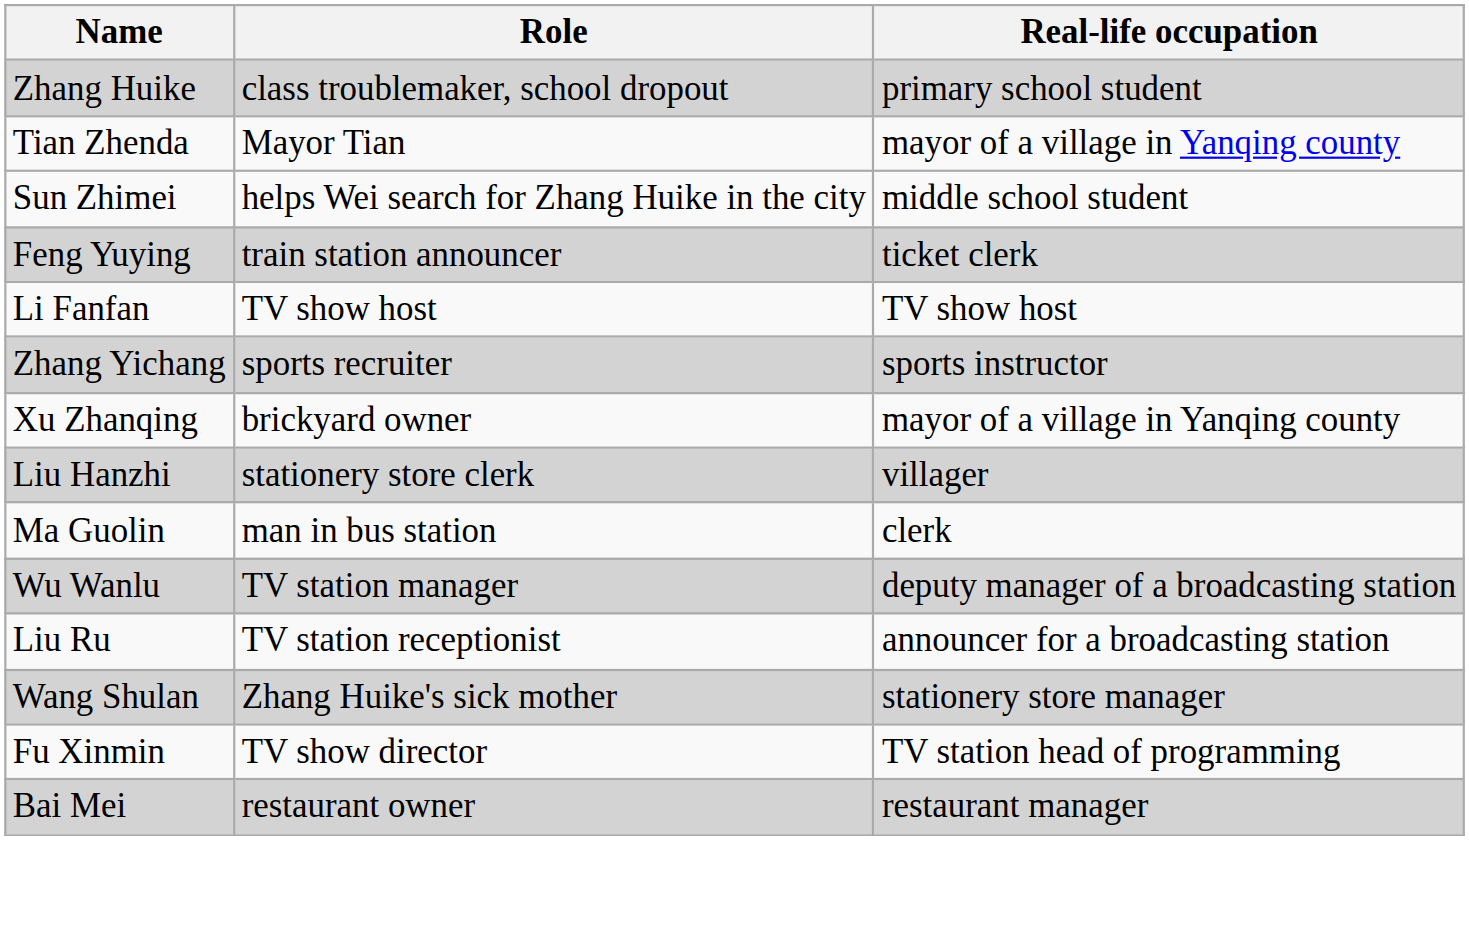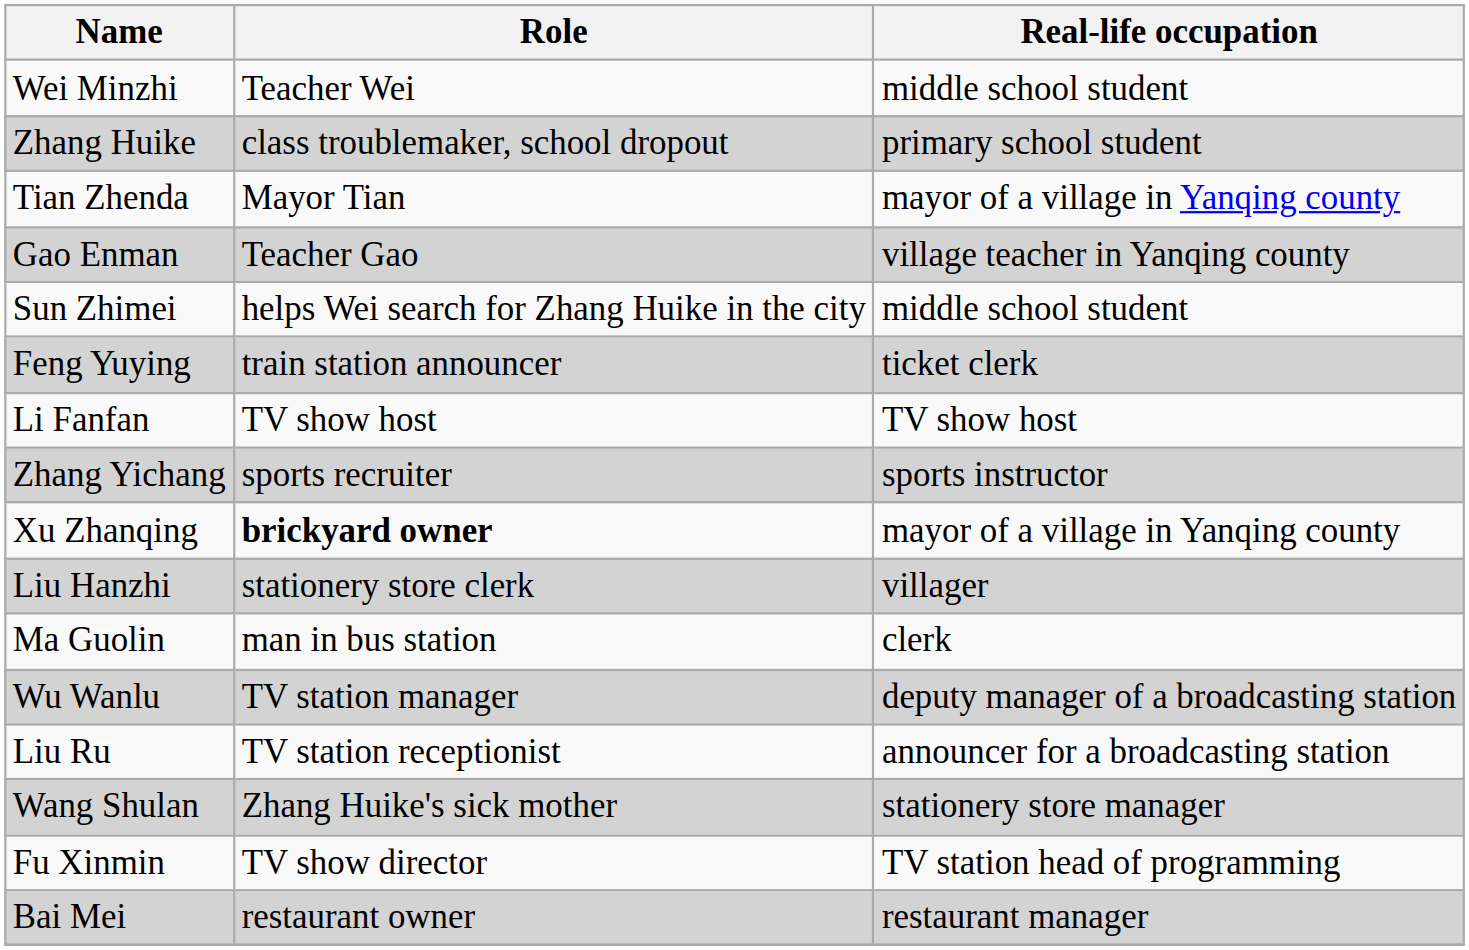 <table class="wikitable" style="margin:auto;">
 <tr>
 <th>Name</th>
 <th>Role</th>
 <th>Real-life occupation</th>
+</tr>
+<tr>
+<td>Wei Minzhi</td>
+<td>Teacher Wei</td>
+<td>middle school student</td>
 </tr>
 <tr style="background:#D3D3D3">
 <td>Zhang Huike</td>
 <td>class troublemaker, school dropout</td>
 <td>primary school student</td>
 </tr>
 <tr>
 <td>Tian Zhenda</td>
 <td>Mayor Tian</td>
 <td>mayor of a village in <a href='#'>Yanqing county</a></td>
+</tr>
+<tr style="background:#D3D3D3">
+<td>Gao Enman</td>
+<td>Teacher Gao</td>
+<td>village teacher in Yanqing county</td>
 </tr>
 <tr>
 <td>Sun Zhimei</td>
 <td>helps Wei search for Zhang Huike in the city</td>
 <td>middle school student</td>
 </tr>
 <tr style="background:#D3D3D3">
 <td>Feng Yuying</td>
 <td>train station announcer</td>
 <td>ticket clerk</td>
 </tr>
 <tr>
 <td>Li Fanfan</td>
 <td>TV show host</td>
 <td>TV show host</td>
 </tr>
 <tr style="background:#D3D3D3">
 <td>Zhang Yichang</td>
 <td>sports recruiter</td>
 <td>sports instructor</td>
 </tr>
 <tr>
 <td>Xu Zhanqing</td>
-<td>brickyard owner</td>
+<td><strong>brickyard owner</strong></td>
 <td>mayor of a village in Yanqing county</td>
 </tr>
 <tr style="background:#D3D3D3">
 <td>Liu Hanzhi</td>
 <td>stationery store clerk</td>
 <td>villager</td>
 </tr>
 <tr>
 <td>Ma Guolin</td>
 <td>man in bus station</td>
 <td>clerk</td>
 </tr>
 <tr style="background:#D3D3D3">
 <td>Wu Wanlu</td>
 <td>TV station manager</td>
 <td>deputy manager of a broadcasting station</td>
 </tr>
 <tr>
 <td>Liu Ru</td>
 <td>TV station receptionist</td>
 <td>announcer for a broadcasting station</td>
 </tr>
 <tr style="background:#D3D3D3">
 <td>Wang Shulan</td>
 <td>Zhang Huike's sick mother</td>
 <td>stationery store manager</td>
 </tr>
 <tr>
 <td>Fu Xinmin</td>
 <td>TV show director</td>
 <td>TV station head of programming</td>
 </tr>
 <tr style="background:#D3D3D3">
 <td>Bai Mei</td>
 <td>restaurant owner</td>
 <td>restaurant manager</td>
 </tr>
 <tr>
 </tr>
 </table>
